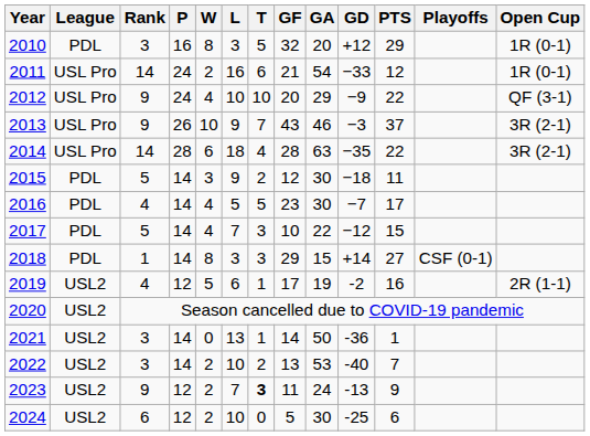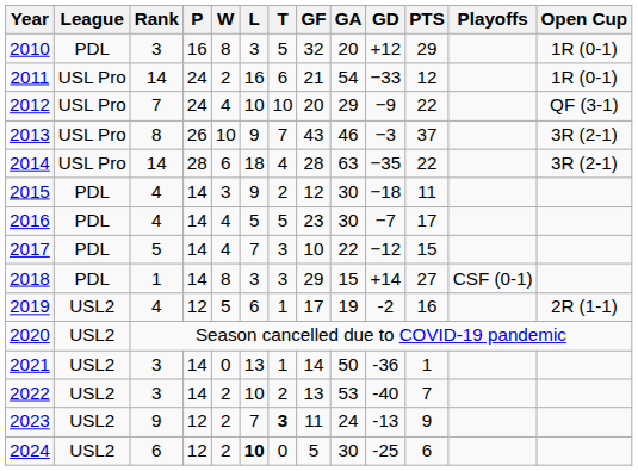 <table class="wikitable sortable" style="text-align:center">
 <tr>
 <th>Year</th>
 <th>League</th>
 <th>Rank</th>
 <th>P</th>
 <th>W</th>
 <th>L</th>
 <th>T</th>
 <th>GF</th>
 <th>GA</th>
 <th>GD</th>
 <th>PTS</th>
 <th>Playoffs</th>
 <th>Open Cup</th>
 </tr>
 <tr>
 <td><a href='#'>2010</a></td>
 <td>PDL</td>
 <td>3</td>
 <td>16</td>
 <td>8</td>
 <td>3</td>
 <td>5</td>
 <td>32</td>
 <td>20</td>
 <td>+12</td>
 <td>29</td>
 <td></td>
 <td>1R (0-1)</td>
 </tr>
 <tr>
 <td><a href='#'>2011</a></td>
 <td>USL Pro</td>
 <td>14</td>
 <td>24</td>
 <td>2</td>
 <td>16</td>
 <td>6</td>
 <td>21</td>
 <td>54</td>
 <td>−33</td>
 <td>12</td>
 <td></td>
 <td>1R (0-1)</td>
 </tr>
 <tr>
 <td><a href='#'>2012</a></td>
 <td>USL Pro</td>
-<td>9</td>
+<td>7</td>
 <td>24</td>
 <td>4</td>
 <td>10</td>
 <td>10</td>
 <td>20</td>
 <td>29</td>
 <td>−9</td>
 <td>22</td>
 <td></td>
 <td>QF (3-1)</td>
 </tr>
 <tr>
 <td><a href='#'>2013</a></td>
 <td>USL Pro</td>
-<td>9</td>
+<td>8</td>
 <td>26</td>
 <td>10</td>
 <td>9</td>
 <td>7</td>
 <td>43</td>
 <td>46</td>
 <td>−3</td>
 <td>37</td>
 <td></td>
 <td>3R (2-1)</td>
 </tr>
 <tr>
 <td><a href='#'>2014</a></td>
 <td>USL Pro</td>
 <td>14</td>
 <td>28</td>
 <td>6</td>
 <td>18</td>
 <td>4</td>
 <td>28</td>
 <td>63</td>
 <td>−35</td>
 <td>22</td>
 <td></td>
 <td>3R (2-1)</td>
 </tr>
 <tr>
 <td><a href='#'>2015</a></td>
 <td>PDL</td>
-<td>5</td>
+<td>4</td>
 <td>14</td>
 <td>3</td>
 <td>9</td>
 <td>2</td>
 <td>12</td>
 <td>30</td>
 <td>−18</td>
 <td>11</td>
 <td></td>
 <td></td>
 </tr>
 <tr>
 <td><a href='#'>2016</a></td>
 <td>PDL</td>
 <td>4</td>
 <td>14</td>
 <td>4</td>
 <td>5</td>
 <td>5</td>
 <td>23</td>
 <td>30</td>
 <td>−7</td>
 <td>17</td>
 <td></td>
 <td></td>
 </tr>
 <tr>
 <td><a href='#'>2017</a></td>
 <td>PDL</td>
 <td>5</td>
 <td>14</td>
 <td>4</td>
 <td>7</td>
 <td>3</td>
 <td>10</td>
 <td>22</td>
 <td>−12</td>
 <td>15</td>
 <td></td>
 <td></td>
 </tr>
 <tr>
 <td><a href='#'>2018</a></td>
 <td>PDL</td>
 <td>1</td>
 <td>14</td>
 <td>8</td>
 <td>3</td>
 <td>3</td>
 <td>29</td>
 <td>15</td>
 <td>+14</td>
 <td>27</td>
 <td>CSF (0-1)</td>
 <td></td>
 </tr>
 <tr>
 <td><a href='#'>2019</a></td>
 <td>USL2</td>
 <td>4</td>
 <td>12</td>
 <td>5</td>
 <td>6</td>
 <td>1</td>
 <td>17</td>
 <td>19</td>
 <td>-2</td>
 <td>16</td>
 <td></td>
 <td>2R (1-1)</td>
 </tr>
 <tr>
 <td><a href='#'>2020</a></td>
 <td>USL2</td>
 <td colspan=12 align=center>Season cancelled due to <a href='#'>COVID-19 pandemic</a></td>
 </tr>
 <tr>
 <td><a href='#'>2021</a></td>
 <td>USL2</td>
 <td>3</td>
 <td>14</td>
 <td>0</td>
 <td>13</td>
 <td>1</td>
 <td>14</td>
 <td>50</td>
 <td>-36</td>
 <td>1</td>
 <td></td>
 <td></td>
 </tr>
 <tr>
 <td><a href='#'>2022</a></td>
 <td>USL2</td>
 <td>3</td>
 <td>14</td>
 <td>2</td>
 <td>10</td>
 <td>2</td>
 <td>13</td>
 <td>53</td>
 <td>-40</td>
 <td>7</td>
 <td></td>
 <td></td>
 </tr>
 <tr>
 <td><a href='#'>2023</a></td>
 <td>USL2</td>
 <td>9</td>
 <td>12</td>
 <td>2</td>
 <td>7</td>
 <td><strong>3</strong></td>
 <td>11</td>
 <td>24</td>
 <td>-13</td>
 <td>9</td>
 <td></td>
 <td></td>
 </tr>
 <tr>
 <td><a href='#'>2024</a></td>
 <td>USL2</td>
 <td>6</td>
 <td>12</td>
 <td>2</td>
-<td>10</td>
+<td><strong>10</strong></td>
 <td>0</td>
 <td>5</td>
 <td>30</td>
 <td>-25</td>
 <td>6</td>
 <td></td>
 <td></td>
 </tr>
 </table>
